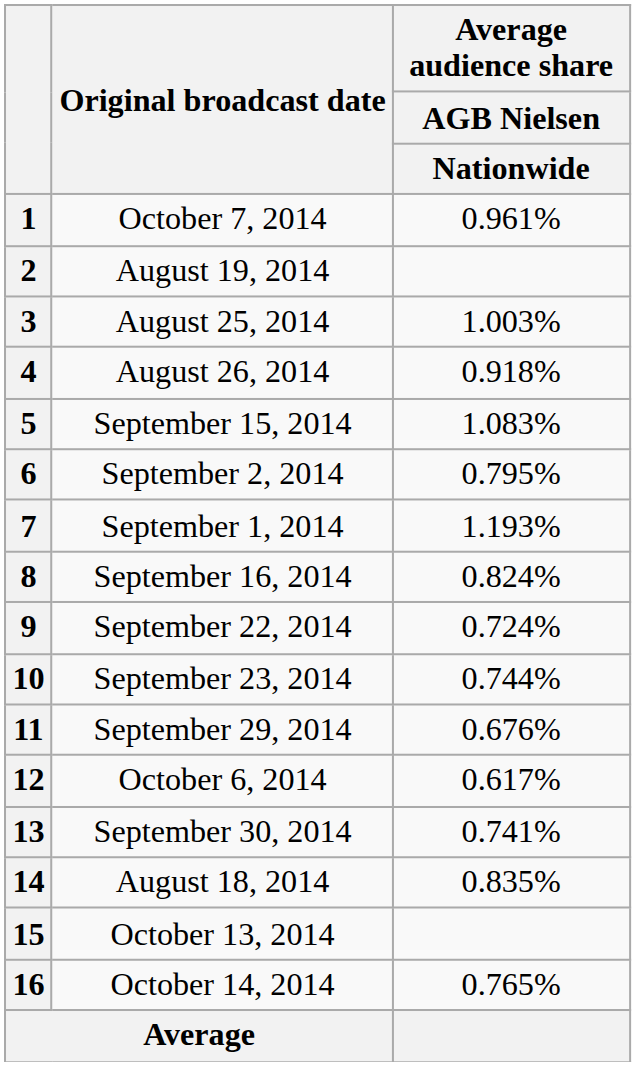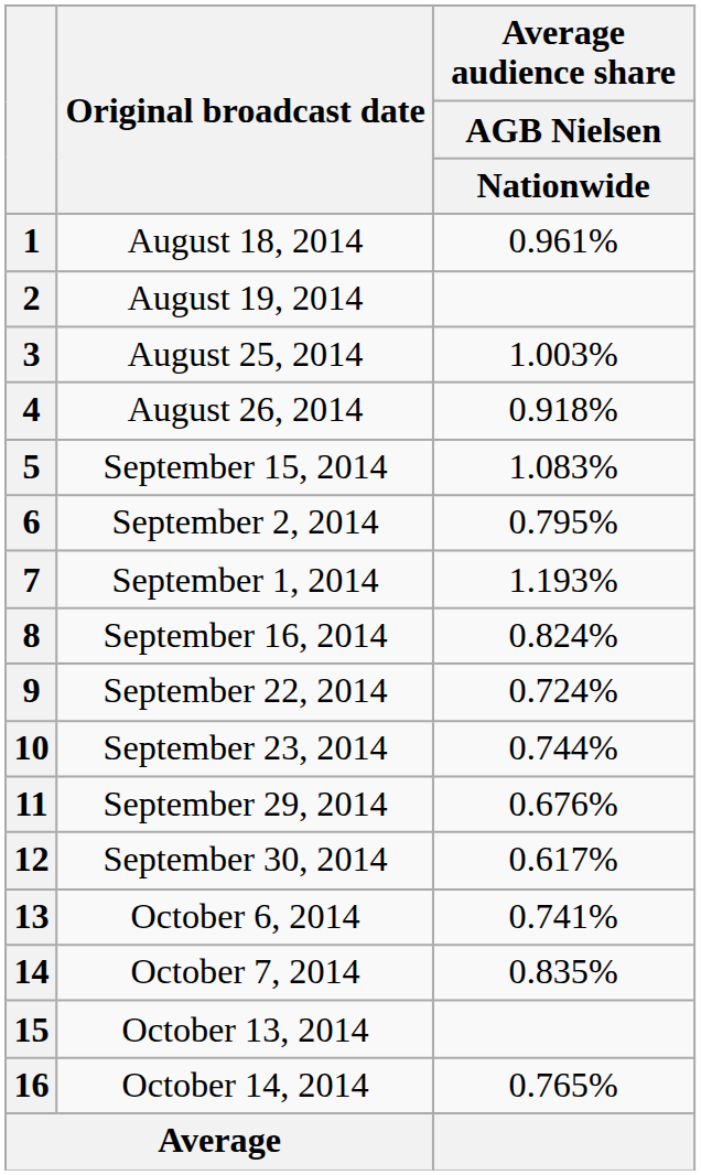 <table class="wikitable" style="text-align:center">
 <tr>
 <th rowspan="3"></th>
 <th rowspan="3">Original broadcast date</th>
 <th width="110">Average audience share</th>
 </tr>
 <tr>
 <th>AGB Nielsen</th>
 </tr>
 <tr>
 <th>Nationwide</th>
 </tr>
 <tr>
 <th>1</th>
-<td>October 7, 2014</td>
+<td>August 18, 2014</td>
 <td>0.961%</td>
 </tr>
 <tr>
 <th>2</th>
 <td>August 19, 2014</td>
 <td></td>
 </tr>
 <tr>
 <th>3</th>
 <td>August 25, 2014</td>
 <td>1.003%</td>
 </tr>
 <tr>
 <th>4</th>
 <td>August 26, 2014</td>
 <td>0.918%</td>
 </tr>
 <tr>
 <th>5</th>
 <td>September 15, 2014</td>
 <td>1.083%</td>
 </tr>
 <tr>
 <th>6</th>
 <td>September 2, 2014</td>
 <td>0.795%</td>
 </tr>
 <tr>
 <th>7</th>
 <td>September 1, 2014</td>
 <td>1.193%</td>
 </tr>
 <tr>
 <th>8</th>
 <td>September 16, 2014</td>
 <td>0.824%</td>
 </tr>
 <tr>
 <th>9</th>
 <td>September 22, 2014</td>
 <td>0.724%</td>
 </tr>
 <tr>
 <th>10</th>
 <td>September 23, 2014</td>
 <td>0.744%</td>
 </tr>
 <tr>
 <th>11</th>
 <td>September 29, 2014</td>
 <td>0.676%</td>
 </tr>
 <tr>
 <th>12</th>
-<td>October 6, 2014</td>
+<td>September 30, 2014</td>
 <td>0.617%</td>
 </tr>
 <tr>
 <th>13</th>
-<td>September 30, 2014</td>
+<td>October 6, 2014</td>
 <td>0.741%</td>
 </tr>
 <tr>
 <th>14</th>
-<td>August 18, 2014</td>
+<td>October 7, 2014</td>
 <td>0.835%</td>
 </tr>
 <tr>
 <th>15</th>
 <td>October 13, 2014</td>
 <td></td>
 </tr>
 <tr>
 <th>16</th>
 <td>October 14, 2014</td>
 <td>0.765%</td>
 </tr>
 <tr>
 <th colspan="2">Average</th>
 <th></th>
 </tr>
 </table>
